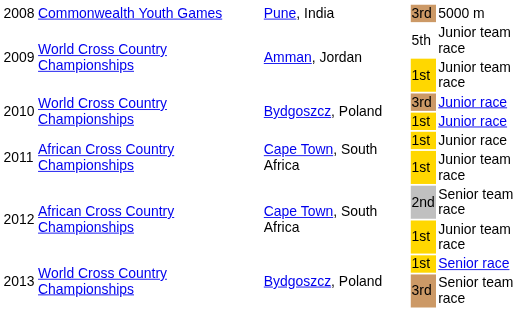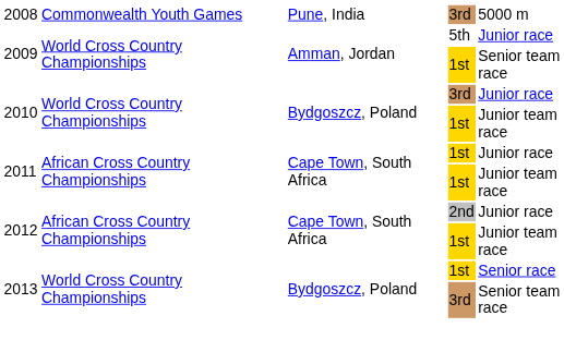 <table>
 <tr>
 <td>2008</td>
 <td><a href='#'>Commonwealth Youth Games</a></td>
 <td><a href='#'>Pune</a>, India</td>
 <td bgcolor=cc9966>3rd</td>
 <td>5000 m</td>
 <td></td>
 </tr>
 <tr>
 <td rowspan=2>2009</td>
 <td rowspan=2><a href='#'>World Cross Country Championships</a></td>
 <td rowspan=2><a href='#'>Amman</a>, Jordan</td>
 <td>5th</td>
-<td>Junior team race</td>
+<td><a href='#'>Junior race</a></td>
 <td></td>
 </tr>
 <tr>
 <td bgcolor=gold>1st</td>
-<td>Junior team race</td>
+<td>Senior team race</td>
 <td></td>
 </tr>
 <tr>
 <td rowspan=2>2010</td>
 <td rowspan=2><a href='#'>World Cross Country Championships</a></td>
 <td rowspan=2><a href='#'>Bydgoszcz</a>, Poland</td>
 <td bgcolor=cc9966>3rd</td>
 <td><a href='#'>Junior race</a></td>
 <td></td>
 </tr>
 <tr>
 <td bgcolor=gold>1st</td>
-<td><a href='#'>Junior race</a></td>
+<td>Junior team race</td>
 <td></td>
 </tr>
 <tr>
 <td rowspan=2>2011</td>
 <td rowspan=2><a href='#'>African Cross Country Championships</a></td>
 <td rowspan=2><a href='#'>Cape Town</a>, South Africa</td>
 <td bgcolor=gold>1st</td>
 <td>Junior race</td>
 <td></td>
 </tr>
 <tr>
 <td bgcolor=gold>1st</td>
 <td>Junior team race</td>
 <td></td>
 </tr>
 <tr>
 <td rowspan=2>2012</td>
 <td rowspan=2><a href='#'>African Cross Country Championships</a></td>
 <td rowspan=2><a href='#'>Cape Town</a>, South Africa</td>
 <td bgcolor=silver>2nd</td>
-<td>Senior team race</td>
+<td>Junior race</td>
 <td></td>
 </tr>
 <tr>
 <td bgcolor=gold>1st</td>
 <td>Junior team race</td>
 <td></td>
 </tr>
 <tr>
 <td rowspan=2>2013</td>
 <td rowspan=2><a href='#'>World Cross Country Championships</a></td>
 <td rowspan=2><a href='#'>Bydgoszcz</a>, Poland</td>
 <td bgcolor=gold>1st</td>
 <td><a href='#'>Senior race</a></td>
 <td></td>
 </tr>
 <tr>
 <td bgcolor=cc9966>3rd</td>
 <td>Senior team race</td>
 <td></td>
 </tr>
 <tr>
 </tr>
 </table>
